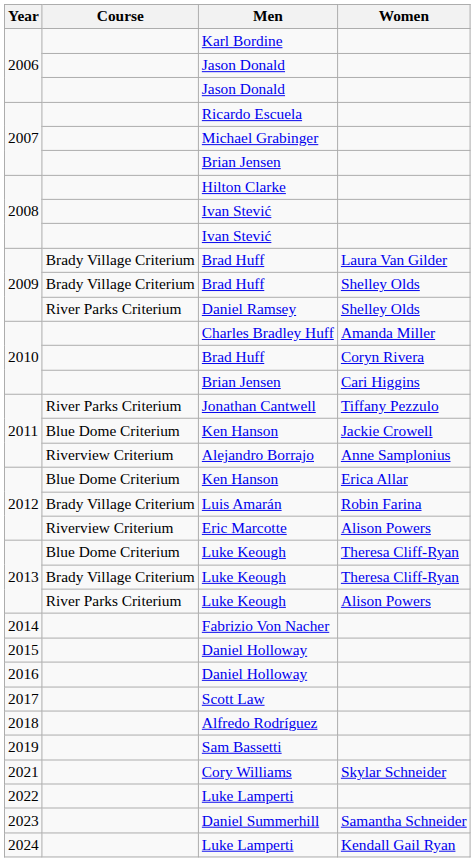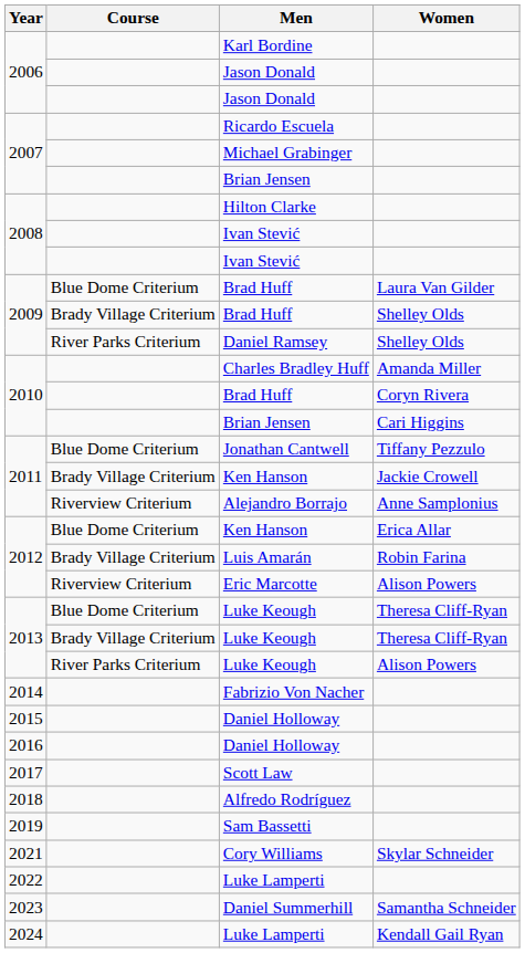 <table class="wikitable">
 <tr>
 <th>Year</th>
 <th>Course</th>
 <th>Men</th>
 <th>Women</th>
 </tr>
 <tr>
 <td rowspan="3">2006</td>
 <td></td>
 <td> <a href='#'>Karl Bordine</a></td>
 <td></td>
 </tr>
 <tr>
 <td></td>
 <td> <a href='#'>Jason Donald</a></td>
 <td></td>
 </tr>
 <tr>
 <td></td>
 <td> <a href='#'>Jason Donald</a></td>
 <td></td>
 </tr>
 <tr>
 <td rowspan="3">2007</td>
 <td></td>
 <td> <a href='#'>Ricardo Escuela</a></td>
 <td></td>
 </tr>
 <tr>
 <td></td>
 <td> <a href='#'>Michael Grabinger</a></td>
 <td></td>
 </tr>
 <tr>
 <td></td>
 <td> <a href='#'>Brian Jensen</a></td>
 <td></td>
 </tr>
 <tr>
 <td rowspan="3">2008</td>
 <td></td>
 <td> <a href='#'>Hilton Clarke</a></td>
 <td></td>
 </tr>
 <tr>
 <td></td>
 <td> <a href='#'>Ivan Stević</a></td>
 <td></td>
 </tr>
 <tr>
 <td></td>
 <td> <a href='#'>Ivan Stević</a></td>
 <td></td>
 </tr>
 <tr>
 <td rowspan="3">2009</td>
-<td>Brady Village Criterium</td>
+<td>Blue Dome Criterium</td>
 <td> <a href='#'>Brad Huff</a></td>
 <td><a href='#'>Laura Van Gilder</a></td>
 </tr>
 <tr>
 <td>Brady Village Criterium</td>
 <td> <a href='#'>Brad Huff</a></td>
 <td><a href='#'>Shelley Olds</a></td>
 </tr>
 <tr>
 <td>River Parks Criterium</td>
 <td> <a href='#'>Daniel Ramsey</a></td>
 <td><a href='#'>Shelley Olds</a></td>
 </tr>
 <tr>
 <td rowspan="3">2010</td>
 <td></td>
 <td> <a href='#'>Charles Bradley Huff</a></td>
 <td><a href='#'>Amanda Miller</a></td>
 </tr>
 <tr>
 <td></td>
 <td> <a href='#'>Brad Huff</a></td>
 <td><a href='#'>Coryn Rivera</a></td>
 </tr>
 <tr>
 <td></td>
 <td> <a href='#'>Brian Jensen</a></td>
 <td><a href='#'>Cari Higgins</a></td>
 </tr>
 <tr>
 <td rowspan="3">2011</td>
-<td>River Parks Criterium</td>
+<td>Blue Dome Criterium</td>
 <td> <a href='#'>Jonathan Cantwell</a></td>
 <td><a href='#'>Tiffany Pezzulo</a></td>
 </tr>
 <tr>
-<td>Blue Dome Criterium</td>
+<td>Brady Village Criterium</td>
 <td> <a href='#'>Ken Hanson</a></td>
 <td><a href='#'>Jackie Crowell</a></td>
 </tr>
 <tr>
 <td>Riverview Criterium</td>
 <td> <a href='#'>Alejandro Borrajo</a></td>
 <td><a href='#'>Anne Samplonius</a></td>
 </tr>
 <tr>
 <td rowspan="3">2012</td>
 <td>Blue Dome Criterium</td>
 <td> <a href='#'>Ken Hanson</a></td>
 <td><a href='#'>Erica Allar</a></td>
 </tr>
 <tr>
 <td>Brady Village Criterium</td>
 <td> <a href='#'>Luis Amarán</a></td>
 <td><a href='#'>Robin Farina</a></td>
 </tr>
 <tr>
 <td>Riverview Criterium</td>
 <td> <a href='#'>Eric Marcotte</a></td>
 <td><a href='#'>Alison Powers</a></td>
 </tr>
 <tr>
 <td rowspan="3">2013</td>
 <td>Blue Dome Criterium</td>
 <td> <a href='#'>Luke Keough</a></td>
 <td><a href='#'>Theresa Cliff-Ryan</a></td>
 </tr>
 <tr>
 <td>Brady Village Criterium</td>
 <td> <a href='#'>Luke Keough</a></td>
 <td><a href='#'>Theresa Cliff-Ryan</a></td>
 </tr>
 <tr>
 <td>River Parks Criterium</td>
 <td> <a href='#'>Luke Keough</a></td>
 <td><a href='#'>Alison Powers</a></td>
 </tr>
 <tr>
 <td>2014</td>
 <td></td>
 <td> <a href='#'>Fabrizio Von Nacher</a></td>
 <td></td>
 </tr>
 <tr>
 <td>2015</td>
 <td></td>
 <td> <a href='#'>Daniel Holloway</a></td>
 <td></td>
 </tr>
 <tr>
 <td>2016</td>
 <td></td>
 <td> <a href='#'>Daniel Holloway</a></td>
 <td></td>
 </tr>
 <tr>
 <td>2017</td>
 <td></td>
 <td> <a href='#'>Scott Law</a></td>
 <td></td>
 </tr>
 <tr>
 <td>2018</td>
 <td></td>
 <td> <a href='#'>Alfredo Rodríguez</a></td>
 <td></td>
 </tr>
 <tr>
 <td>2019</td>
 <td></td>
 <td> <a href='#'>Sam Bassetti</a></td>
 <td></td>
 </tr>
 <tr>
 <td>2021</td>
 <td></td>
 <td> <a href='#'>Cory Williams</a></td>
 <td><a href='#'>Skylar Schneider</a></td>
 </tr>
 <tr>
 <td>2022</td>
 <td></td>
 <td> <a href='#'>Luke Lamperti</a></td>
 <td></td>
 </tr>
 <tr>
 <td>2023</td>
 <td></td>
 <td> <a href='#'>Daniel Summerhill</a></td>
 <td><a href='#'>Samantha Schneider</a></td>
 </tr>
 <tr>
 <td>2024</td>
 <td></td>
 <td> <a href='#'>Luke Lamperti</a></td>
 <td><a href='#'>Kendall Gail Ryan</a></td>
 </tr>
 </table>
